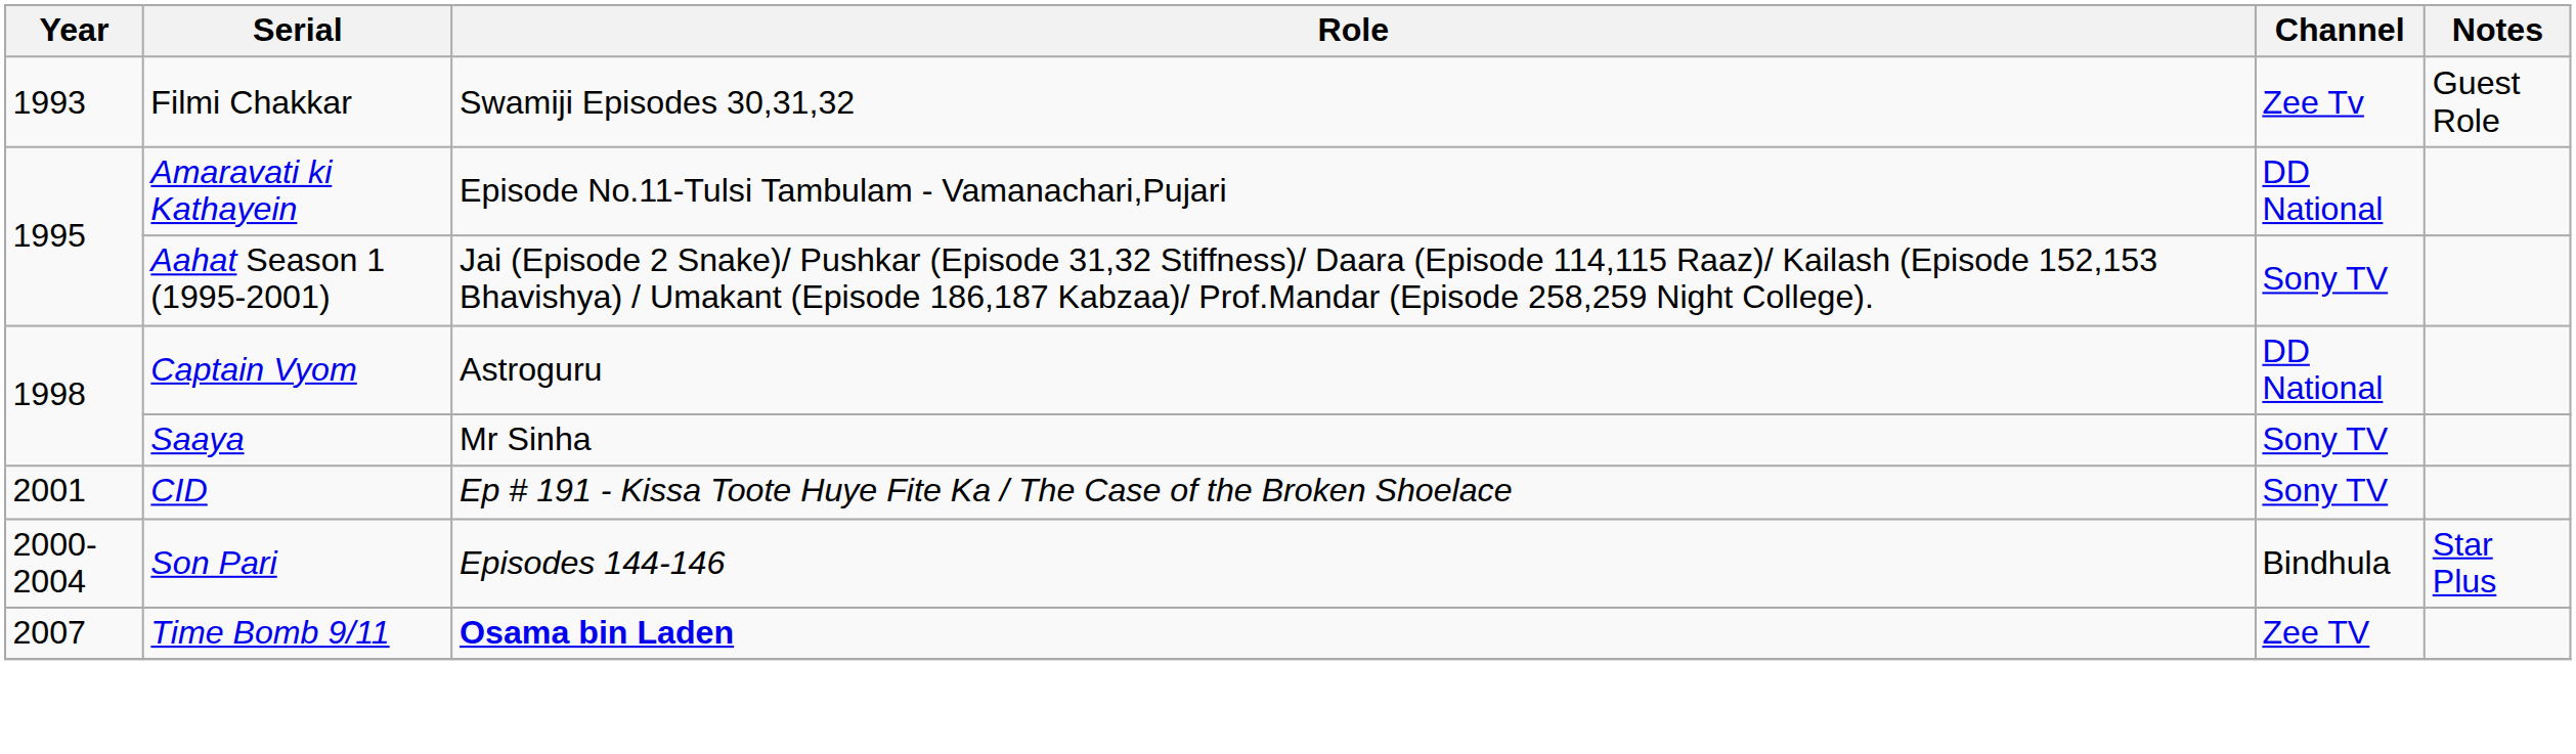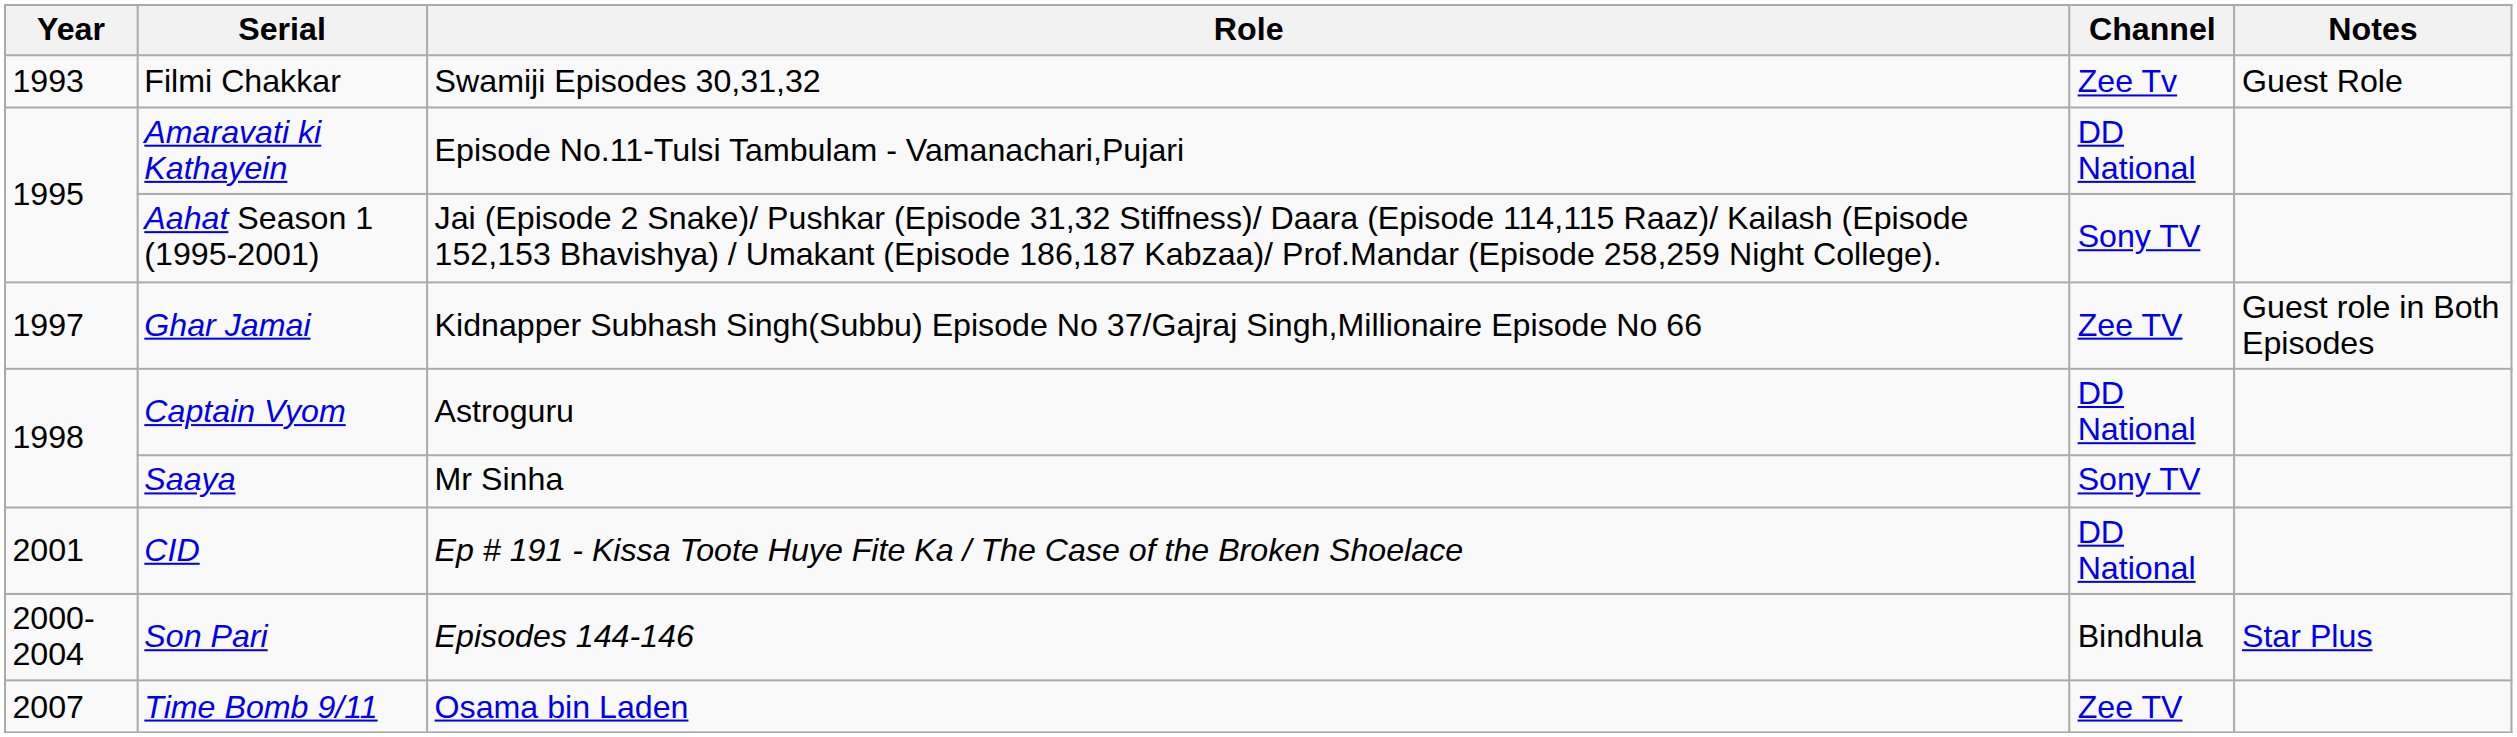 <table class="wikitable">
 <tr>
 <th>Year</th>
 <th>Serial</th>
 <th>Role</th>
 <th>Channel</th>
 <th>Notes</th>
 </tr>
 <tr>
 <td>1993</td>
 <td>Filmi Chakkar</td>
 <td>Swamiji  Episodes 30,31,32</td>
 <td><a href='#'>Zee Tv</a></td>
 <td>Guest Role</td>
 </tr>
 <tr>
 <td Rowspan="2">1995</td>
 <td><em><a href='#'>Amaravati ki Kathayein</a></em></td>
 <td>Episode No.11-Tulsi Tambulam - Vamanachari,Pujari</td>
 <td><a href='#'>DD National</a></td>
 <td></td>
 </tr>
 <tr>
 <td><em><a href='#'>Aahat</a></em> Season 1 (1995-2001)</td>
 <td>Jai  (Episode 2 Snake)/  Pushkar (Episode 31,32 Stiffness)/  Daara (Episode 114,115 Raaz)/  Kailash (Episode 152,153 Bhavishya) / Umakant  (Episode 186,187 Kabzaa)/ Prof.Mandar  (Episode 258,259 Night College).</td>
 <td><a href='#'>Sony TV</a></td>
 <td></td>
 </tr>
 <tr>
+<td>1997</td>
+<td><em><a href='#'>Ghar Jamai</a></em></td>
+<td>Kidnapper Subhash Singh(Subbu) Episode No 37/Gajraj Singh,Millionaire Episode No 66</td>
+<td><a href='#'>Zee TV</a></td>
+<td>Guest role in Both Episodes</td>
+</tr>
+<tr>
 <td rowspan="2">1998</td>
 <td><em><a href='#'>Captain Vyom</a></em></td>
 <td>Astroguru</td>
 <td><a href='#'>DD National</a></td>
 <td></td>
 </tr>
 <tr>
 <td><em><a href='#'>Saaya</a></em></td>
 <td>Mr Sinha</td>
 <td><a href='#'>Sony TV</a></td>
 <td></td>
 </tr>
 <tr>
 <td>2001</td>
 <td><em><a href='#'>CID</a></em></td>
 <td><em>Ep # 191 - Kissa Toote Huye Fite Ka / The Case of the Broken Shoelace</em></td>
-<td><a href='#'>Sony TV</a></td>
+<td><a href='#'>DD National</a></td>
 <td></td>
 </tr>
 <tr>
 <td>2000-2004</td>
 <td><em><a href='#'>Son Pari</a></em></td>
 <td><em>Episodes 144-146</em></td>
 <td>Bindhula</td>
 <td><a href='#'>Star Plus</a></td>
 </tr>
 <tr>
 <td>2007</td>
 <td><em><a href='#'>Time Bomb 9/11</a></em></td>
-<td><strong><a href='#'>Osama bin Laden</a></strong></td>
+<td><a href='#'>Osama bin Laden</a></td>
 <td><a href='#'>Zee TV</a></td>
 <td></td>
 </tr>
 <tr>
 </tr>
 </table>
